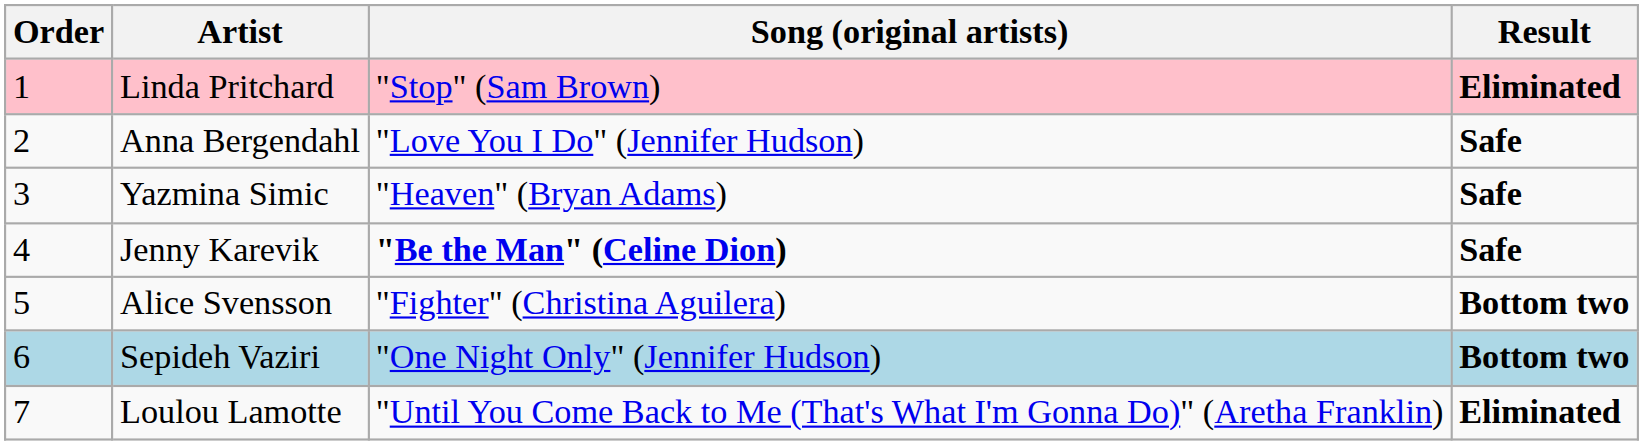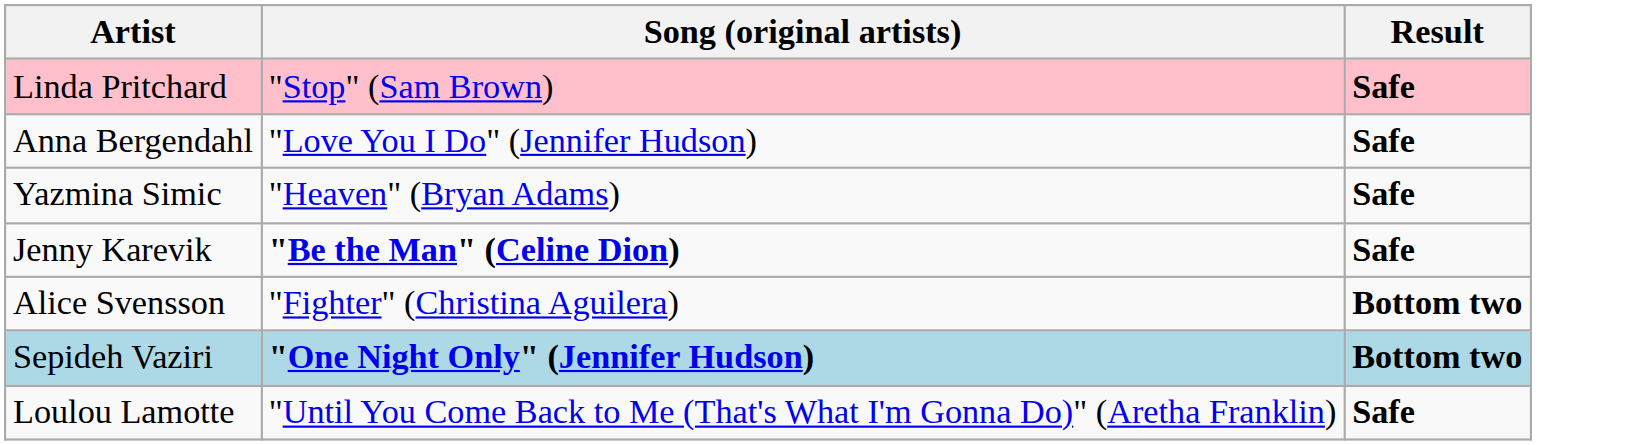 <table class=wikitable>
 <tr>
-<th>Order</th>
 <th>Artist</th>
 <th>Song (original artists)</th>
 <th>Result</th>
 </tr>
 <tr style="background:pink;">
-<td>1</td>
 <td>Linda Pritchard</td>
 <td>"<a href='#'>Stop</a>" (<a href='#'>Sam Brown</a>)</td>
-<td><strong>Eliminated</strong></td>
+<td><strong>Safe</strong></td>
 </tr>
 <tr>
-<td>2</td>
 <td>Anna Bergendahl</td>
 <td>"<a href='#'>Love You I Do</a>" (<a href='#'>Jennifer Hudson</a>)</td>
 <td><strong>Safe</strong></td>
 </tr>
 <tr>
-<td>3</td>
 <td>Yazmina Simic</td>
 <td>"<a href='#'>Heaven</a>" (<a href='#'>Bryan Adams</a>)</td>
 <td><strong>Safe</strong></td>
 </tr>
 <tr>
-<td>4</td>
 <td>Jenny Karevik</td>
 <td><strong>"<a href='#'>Be the Man</a>" (<a href='#'>Celine Dion</a>)</strong></td>
 <td><strong>Safe</strong></td>
 </tr>
 <tr>
-<td>5</td>
 <td>Alice Svensson</td>
 <td>"<a href='#'>Fighter</a>" (<a href='#'>Christina Aguilera</a>)</td>
 <td><strong>Bottom two</strong></td>
 </tr>
 <tr style="background:lightblue;">
-<td>6</td>
 <td>Sepideh Vaziri</td>
-<td>"<a href='#'>One Night Only</a>" (<a href='#'>Jennifer Hudson</a>)</td>
+<td><strong>"<a href='#'>One Night Only</a>" (<a href='#'>Jennifer Hudson</a>)</strong></td>
 <td><strong>Bottom two</strong></td>
 </tr>
 <tr>
-<td>7</td>
 <td>Loulou Lamotte</td>
 <td>"<a href='#'>Until You Come Back to Me (That's What I'm Gonna Do)</a>" (<a href='#'>Aretha Franklin</a>)</td>
-<td><strong>Eliminated</strong></td>
+<td><strong>Safe</strong></td>
 </tr>
 </table>
